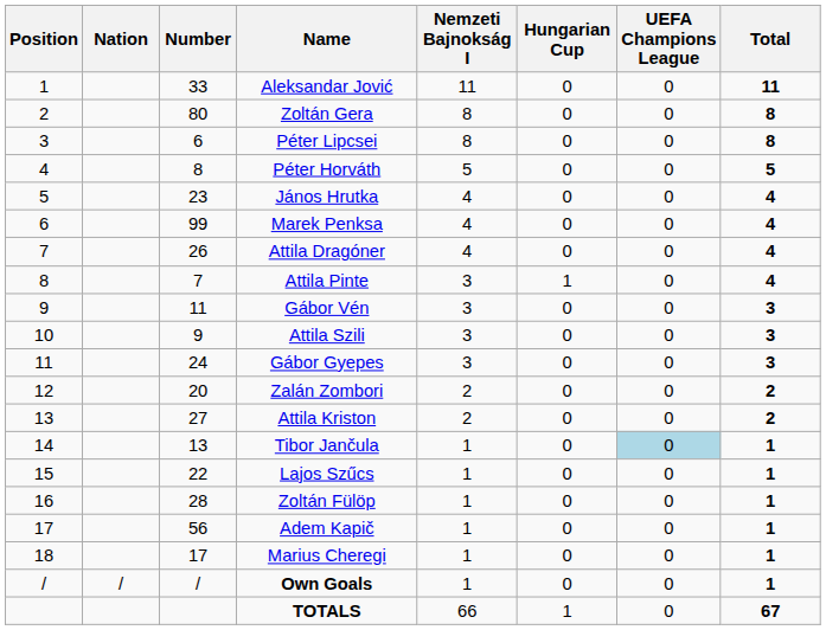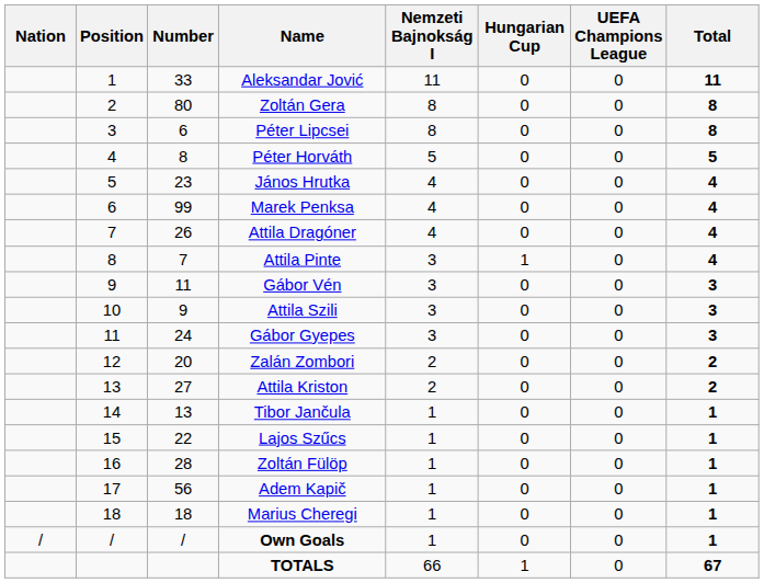 <table class="wikitable" style="font-size: 95%; text-align: center;">
 <tr>
+<th width=60>Nation</th>
 <th width=60>Position</th>
-<th width=60>Nation</th>
 <th width=60>Number</th>
 <th width=150>Name</th>
 <th width=80>Nemzeti Bajnokság I</th>
 <th width=80>Hungarian Cup</th>
 <th width=80>UEFA Champions League</th>
 <th width=80>Total</th>
 </tr>
 <tr>
+<td></td>
 <td>1</td>
-<td></td>
 <td>33</td>
 <td><a href='#'>Aleksandar Jović</a></td>
 <td>11</td>
 <td>0</td>
 <td>0</td>
 <td><strong>11</strong></td>
 </tr>
 <tr>
+<td></td>
 <td>2</td>
-<td></td>
 <td>80</td>
 <td><a href='#'>Zoltán Gera</a></td>
 <td>8</td>
 <td>0</td>
 <td>0</td>
 <td><strong>8</strong></td>
 </tr>
 <tr>
+<td></td>
 <td>3</td>
-<td></td>
 <td>6</td>
 <td><a href='#'>Péter Lipcsei</a></td>
 <td>8</td>
 <td>0</td>
 <td>0</td>
 <td><strong>8</strong></td>
 </tr>
 <tr>
+<td></td>
 <td>4</td>
-<td></td>
 <td>8</td>
 <td><a href='#'>Péter Horváth</a></td>
 <td>5</td>
 <td>0</td>
 <td>0</td>
 <td><strong>5</strong></td>
 </tr>
 <tr>
+<td></td>
 <td>5</td>
-<td></td>
 <td>23</td>
 <td><a href='#'>János Hrutka</a></td>
 <td>4</td>
 <td>0</td>
 <td>0</td>
 <td><strong>4</strong></td>
 </tr>
 <tr>
+<td></td>
 <td>6</td>
-<td></td>
 <td>99</td>
 <td><a href='#'>Marek Penksa</a></td>
 <td>4</td>
 <td>0</td>
 <td>0</td>
 <td><strong>4</strong></td>
 </tr>
 <tr>
+<td></td>
 <td>7</td>
-<td></td>
 <td>26</td>
 <td><a href='#'>Attila Dragóner</a></td>
 <td>4</td>
 <td>0</td>
 <td>0</td>
 <td><strong>4</strong></td>
 </tr>
 <tr>
+<td></td>
 <td>8</td>
-<td></td>
 <td>7</td>
 <td><a href='#'>Attila Pinte</a></td>
 <td>3</td>
 <td>1</td>
 <td>0</td>
 <td><strong>4</strong></td>
 </tr>
 <tr>
+<td></td>
 <td>9</td>
-<td></td>
 <td>11</td>
 <td><a href='#'>Gábor Vén</a></td>
 <td>3</td>
 <td>0</td>
 <td>0</td>
 <td><strong>3</strong></td>
 </tr>
 <tr>
+<td></td>
 <td>10</td>
-<td></td>
 <td>9</td>
 <td><a href='#'>Attila Szili</a></td>
 <td>3</td>
 <td>0</td>
 <td>0</td>
 <td><strong>3</strong></td>
 </tr>
 <tr>
+<td></td>
 <td>11</td>
-<td></td>
 <td>24</td>
 <td><a href='#'>Gábor Gyepes</a></td>
 <td>3</td>
 <td>0</td>
 <td>0</td>
 <td><strong>3</strong></td>
 </tr>
 <tr>
+<td></td>
 <td>12</td>
-<td></td>
 <td>20</td>
 <td><a href='#'>Zalán Zombori</a></td>
 <td>2</td>
 <td>0</td>
 <td>0</td>
 <td><strong>2</strong></td>
 </tr>
 <tr>
+<td></td>
 <td>13</td>
-<td></td>
 <td>27</td>
 <td><a href='#'>Attila Kriston</a></td>
 <td>2</td>
 <td>0</td>
 <td>0</td>
 <td><strong>2</strong></td>
 </tr>
 <tr>
+<td></td>
 <td>14</td>
-<td></td>
 <td>13</td>
 <td><a href='#'>Tibor Jančula</a></td>
 <td>1</td>
 <td>0</td>
-<td style="background: lightblue;">0</td>
+<td>0</td>
 <td><strong>1</strong></td>
 </tr>
 <tr>
+<td></td>
 <td>15</td>
-<td></td>
 <td>22</td>
 <td><a href='#'>Lajos Szűcs</a></td>
 <td>1</td>
 <td>0</td>
 <td>0</td>
 <td><strong>1</strong></td>
 </tr>
 <tr>
+<td></td>
 <td>16</td>
-<td></td>
 <td>28</td>
 <td><a href='#'>Zoltán Fülöp</a></td>
 <td>1</td>
 <td>0</td>
 <td>0</td>
 <td><strong>1</strong></td>
 </tr>
 <tr>
+<td></td>
 <td>17</td>
-<td></td>
 <td>56</td>
 <td><a href='#'>Adem Kapič</a></td>
 <td>1</td>
 <td>0</td>
 <td>0</td>
 <td><strong>1</strong></td>
 </tr>
 <tr>
+<td></td>
 <td>18</td>
-<td></td>
-<td>17</td>
+<td>18</td>
 <td><a href='#'>Marius Cheregi</a></td>
 <td>1</td>
 <td>0</td>
 <td>0</td>
 <td><strong>1</strong></td>
 </tr>
 <tr>
 <td>/</td>
 <td>/</td>
 <td>/</td>
 <td><strong>Own Goals</strong></td>
 <td>1</td>
 <td>0</td>
 <td>0</td>
 <td><strong>1</strong></td>
 </tr>
 <tr>
 <td></td>
 <td></td>
 <td></td>
 <td><strong>TOTALS</strong></td>
 <td>66</td>
 <td>1</td>
 <td>0</td>
 <td><strong>67</strong></td>
 </tr>
 </table>
